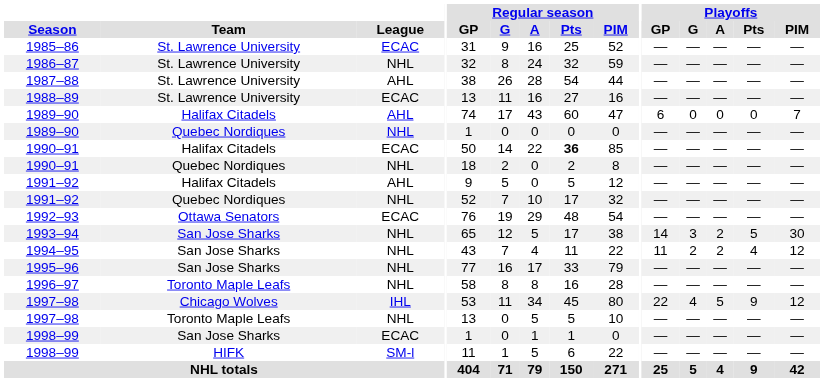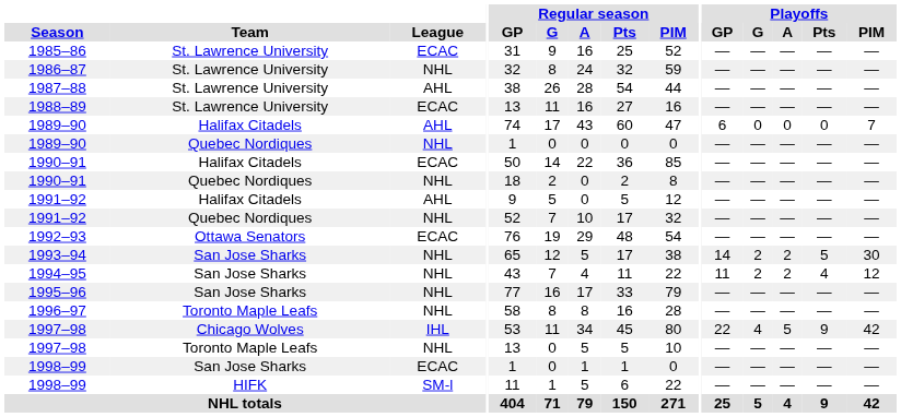 <table border="0" cellpadding="1" cellspacing="0" style="text-align:center; width:60em">
 <tr bgcolor="#e0e0e0">
 <th colspan="3" bgcolor="#ffffff"></th>
 <th rowspan="100" bgcolor="#ffffff"></th>
 <th colspan="5"><a href='#'>Regular season</a></th>
 <th rowspan="100" bgcolor="#ffffff"></th>
 <th colspan="5"><a href='#'>Playoffs</a></th>
 </tr>
 <tr bgcolor="#e0e0e0">
 <th><a href='#'>Season</a></th>
 <th>Team</th>
 <th>League</th>
 <th>GP</th>
 <th><a href='#'>G</a></th>
 <th><a href='#'>A</a></th>
 <th><a href='#'>Pts</a></th>
 <th><a href='#'>PIM</a></th>
 <th>GP</th>
 <th>G</th>
 <th>A</th>
 <th>Pts</th>
 <th>PIM</th>
 </tr>
 <tr>
 <td><a href='#'>1985–86</a></td>
 <td><a href='#'>St. Lawrence University</a></td>
 <td><a href='#'>ECAC</a></td>
 <td>31</td>
 <td>9</td>
 <td>16</td>
 <td>25</td>
 <td>52</td>
 <td>—</td>
 <td>—</td>
 <td>—</td>
 <td>—</td>
 <td>—</td>
 </tr>
 <tr bgcolor="f0f0f0">
 <td><a href='#'>1986–87</a></td>
 <td>St. Lawrence University</td>
 <td>NHL</td>
 <td>32</td>
 <td>8</td>
 <td>24</td>
 <td>32</td>
 <td>59</td>
 <td>—</td>
 <td>—</td>
 <td>—</td>
 <td>—</td>
 <td>—</td>
 </tr>
 <tr>
 <td><a href='#'>1987–88</a></td>
 <td>St. Lawrence University</td>
 <td>AHL</td>
 <td>38</td>
 <td>26</td>
 <td>28</td>
 <td>54</td>
 <td>44</td>
 <td>—</td>
 <td>—</td>
 <td>—</td>
 <td>—</td>
 <td>—</td>
 </tr>
 <tr bgcolor="f0f0f0">
 <td><a href='#'>1988–89</a></td>
 <td>St. Lawrence University</td>
 <td>ECAC</td>
 <td>13</td>
 <td>11</td>
 <td>16</td>
 <td>27</td>
 <td>16</td>
 <td>—</td>
 <td>—</td>
 <td>—</td>
 <td>—</td>
 <td>—</td>
 </tr>
 <tr>
 <td><a href='#'>1989–90</a></td>
 <td><a href='#'>Halifax Citadels</a></td>
 <td><a href='#'>AHL</a></td>
 <td>74</td>
 <td>17</td>
 <td>43</td>
 <td>60</td>
 <td>47</td>
 <td>6</td>
 <td>0</td>
 <td>0</td>
 <td>0</td>
 <td>7</td>
 </tr>
 <tr bgcolor="f0f0f0">
 <td><a href='#'>1989–90</a></td>
 <td><a href='#'>Quebec Nordiques</a></td>
 <td><a href='#'>NHL</a></td>
 <td>1</td>
 <td>0</td>
 <td>0</td>
 <td>0</td>
 <td>0</td>
 <td>—</td>
 <td>—</td>
 <td>—</td>
 <td>—</td>
 <td>—</td>
 </tr>
 <tr>
 <td><a href='#'>1990–91</a></td>
 <td>Halifax Citadels</td>
 <td>ECAC</td>
 <td>50</td>
 <td>14</td>
 <td>22</td>
-<td><strong>36</strong></td>
+<td>36</td>
 <td>85</td>
 <td>—</td>
 <td>—</td>
 <td>—</td>
 <td>—</td>
 <td>—</td>
 </tr>
 <tr bgcolor="f0f0f0">
 <td><a href='#'>1990–91</a></td>
 <td>Quebec Nordiques</td>
 <td>NHL</td>
 <td>18</td>
 <td>2</td>
 <td>0</td>
 <td>2</td>
 <td>8</td>
 <td>—</td>
 <td>—</td>
 <td>—</td>
 <td>—</td>
 <td>—</td>
 </tr>
 <tr>
 <td><a href='#'>1991–92</a></td>
 <td>Halifax Citadels</td>
 <td>AHL</td>
 <td>9</td>
 <td>5</td>
 <td>0</td>
 <td>5</td>
 <td>12</td>
 <td>—</td>
 <td>—</td>
 <td>—</td>
 <td>—</td>
 <td>—</td>
 </tr>
 <tr bgcolor="f0f0f0">
 <td><a href='#'>1991–92</a></td>
 <td>Quebec Nordiques</td>
 <td>NHL</td>
 <td>52</td>
 <td>7</td>
 <td>10</td>
 <td>17</td>
 <td>32</td>
 <td>—</td>
 <td>—</td>
 <td>—</td>
 <td>—</td>
 <td>—</td>
 </tr>
 <tr>
 <td><a href='#'>1992–93</a></td>
 <td><a href='#'>Ottawa Senators</a></td>
 <td>ECAC</td>
 <td>76</td>
 <td>19</td>
 <td>29</td>
 <td>48</td>
 <td>54</td>
 <td>—</td>
 <td>—</td>
 <td>—</td>
 <td>—</td>
 <td>—</td>
 </tr>
 <tr bgcolor="f0f0f0">
 <td><a href='#'>1993–94</a></td>
 <td><a href='#'>San Jose Sharks</a></td>
 <td>NHL</td>
 <td>65</td>
 <td>12</td>
 <td>5</td>
 <td>17</td>
 <td>38</td>
 <td>14</td>
-<td>3</td>
+<td>2</td>
 <td>2</td>
 <td>5</td>
 <td>30</td>
 </tr>
 <tr>
 <td><a href='#'>1994–95</a></td>
 <td>San Jose Sharks</td>
 <td>NHL</td>
 <td>43</td>
 <td>7</td>
 <td>4</td>
 <td>11</td>
 <td>22</td>
 <td>11</td>
 <td>2</td>
 <td>2</td>
 <td>4</td>
 <td>12</td>
 </tr>
 <tr bgcolor="f0f0f0">
 <td><a href='#'>1995–96</a></td>
 <td>San Jose Sharks</td>
 <td>NHL</td>
 <td>77</td>
 <td>16</td>
 <td>17</td>
 <td>33</td>
 <td>79</td>
 <td>—</td>
 <td>—</td>
 <td>—</td>
 <td>—</td>
 <td>—</td>
 </tr>
 <tr>
 <td><a href='#'>1996–97</a></td>
 <td><a href='#'>Toronto Maple Leafs</a></td>
 <td>NHL</td>
 <td>58</td>
 <td>8</td>
 <td>8</td>
 <td>16</td>
 <td>28</td>
 <td>—</td>
 <td>—</td>
 <td>—</td>
 <td>—</td>
 <td>—</td>
 </tr>
 <tr bgcolor="f0f0f0">
 <td><a href='#'>1997–98</a></td>
 <td><a href='#'>Chicago Wolves</a></td>
 <td><a href='#'>IHL</a></td>
 <td>53</td>
 <td>11</td>
 <td>34</td>
 <td>45</td>
 <td>80</td>
 <td>22</td>
 <td>4</td>
 <td>5</td>
 <td>9</td>
-<td>12</td>
+<td>42</td>
 </tr>
 <tr>
 <td><a href='#'>1997–98</a></td>
 <td>Toronto Maple Leafs</td>
 <td>NHL</td>
 <td>13</td>
 <td>0</td>
 <td>5</td>
 <td>5</td>
 <td>10</td>
 <td>—</td>
 <td>—</td>
 <td>—</td>
 <td>—</td>
 <td>—</td>
 </tr>
 <tr bgcolor="f0f0f0">
 <td><a href='#'>1998–99</a></td>
 <td>San Jose Sharks</td>
 <td>ECAC</td>
 <td>1</td>
 <td>0</td>
 <td>1</td>
 <td>1</td>
 <td>0</td>
 <td>—</td>
 <td>—</td>
 <td>—</td>
 <td>—</td>
 <td>—</td>
 </tr>
 <tr>
 <td><a href='#'>1998–99</a></td>
 <td><a href='#'>HIFK</a></td>
 <td><a href='#'>SM-l</a></td>
 <td>11</td>
 <td>1</td>
 <td>5</td>
 <td>6</td>
 <td>22</td>
 <td>—</td>
 <td>—</td>
 <td>—</td>
 <td>—</td>
 <td>—</td>
 </tr>
 <tr bgcolor="#e0e0e0">
 <th colspan="3">NHL totals</th>
 <th>404</th>
 <th>71</th>
 <th>79</th>
 <th>150</th>
 <th>271</th>
 <th>25</th>
 <th>5</th>
 <th>4</th>
 <th>9</th>
 <th>42</th>
 </tr>
 </table>
